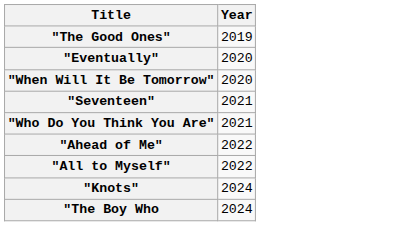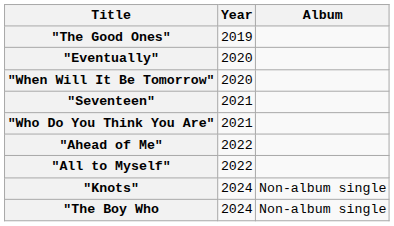 <table class="wikitable plainrowheaders sortable" style="text-align:center">
 <tr>
 <th>Title</th>
 <th>Year</th>
+<th>Album</th>
 </tr>
 <tr>
 <th scope="row">"The Good Ones"</th>
 <td>2019</td>
+<td></td>
 </tr>
 <tr>
 <th scope="row">"Eventually"</th>
 <td>2020</td>
+<td></td>
 </tr>
 <tr>
 <th scope="row">"When Will It Be Tomorrow"</th>
 <td>2020</td>
+<td></td>
 </tr>
 <tr>
 <th scope="row">"Seventeen"</th>
 <td>2021</td>
+<td></td>
 </tr>
 <tr>
 <th scope="row">"Who Do You Think You Are"</th>
 <td>2021</td>
+<td></td>
 </tr>
 <tr>
 <th scope="row">"Ahead of Me"</th>
 <td>2022</td>
+<td></td>
 </tr>
 <tr>
 <th scope="row">"All to Myself"</th>
 <td>2022</td>
+<td></td>
 </tr>
 <tr>
 <th>"Knots"</th>
 <td>2024</td>
+<td>Non-album single</td>
 </tr>
 <tr>
 <th>"The Boy Who</th>
 <td>2024</td>
+<td>Non-album single</td>
 </tr>
 </table>
